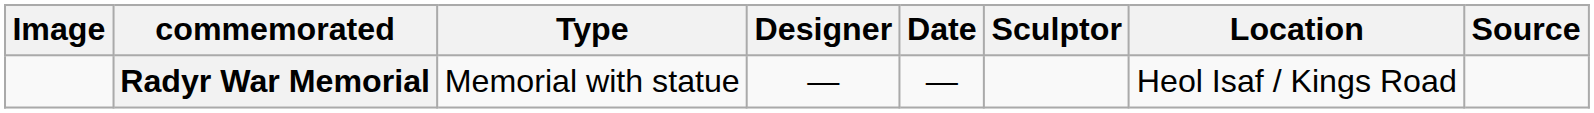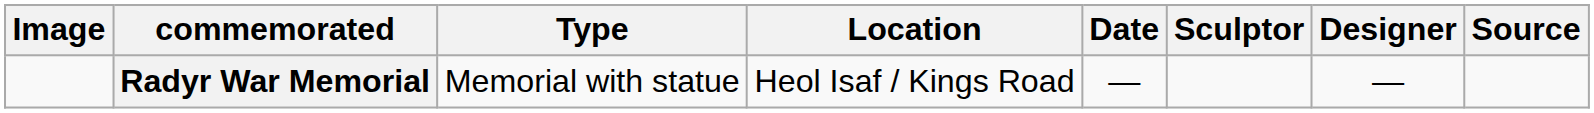 <table class="wikitable sortable">
 <tr>
 <th class="unsortable">Image</th>
 <th> commemorated</th>
 <th>Type</th>
-<th> Designer</th>
+<th>Location</th>
 <th>Date</th>
 <th>Sculptor</th>
-<th>Location</th>
+<th> Designer</th>
 <th class="unsortable">Source</th>
 </tr>
 <tr>
 <td></td>
 <th>Radyr War Memorial</th>
 <td>Memorial with statue</td>
-<td align="center">—</td>
+<td>Heol Isaf / Kings Road</td>
 <td align="center">—</td>
 <td></td>
-<td>Heol Isaf / Kings Road</td>
+<td align="center">—</td>
 <td></td>
 </tr>
 </table>
